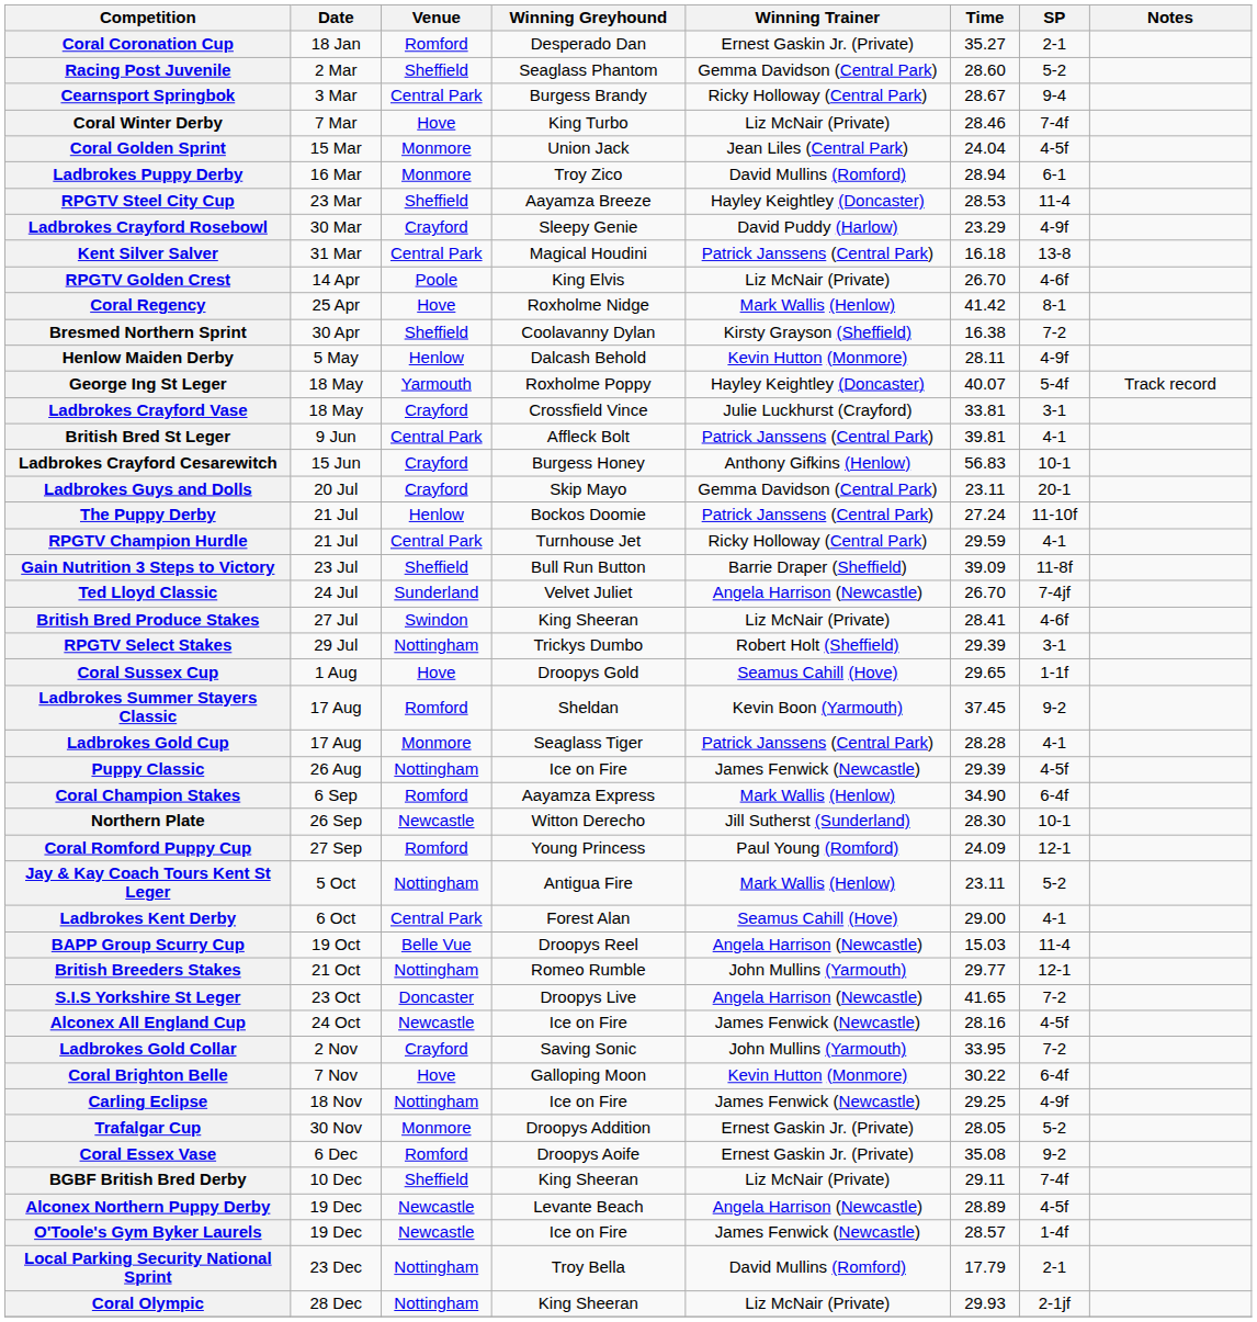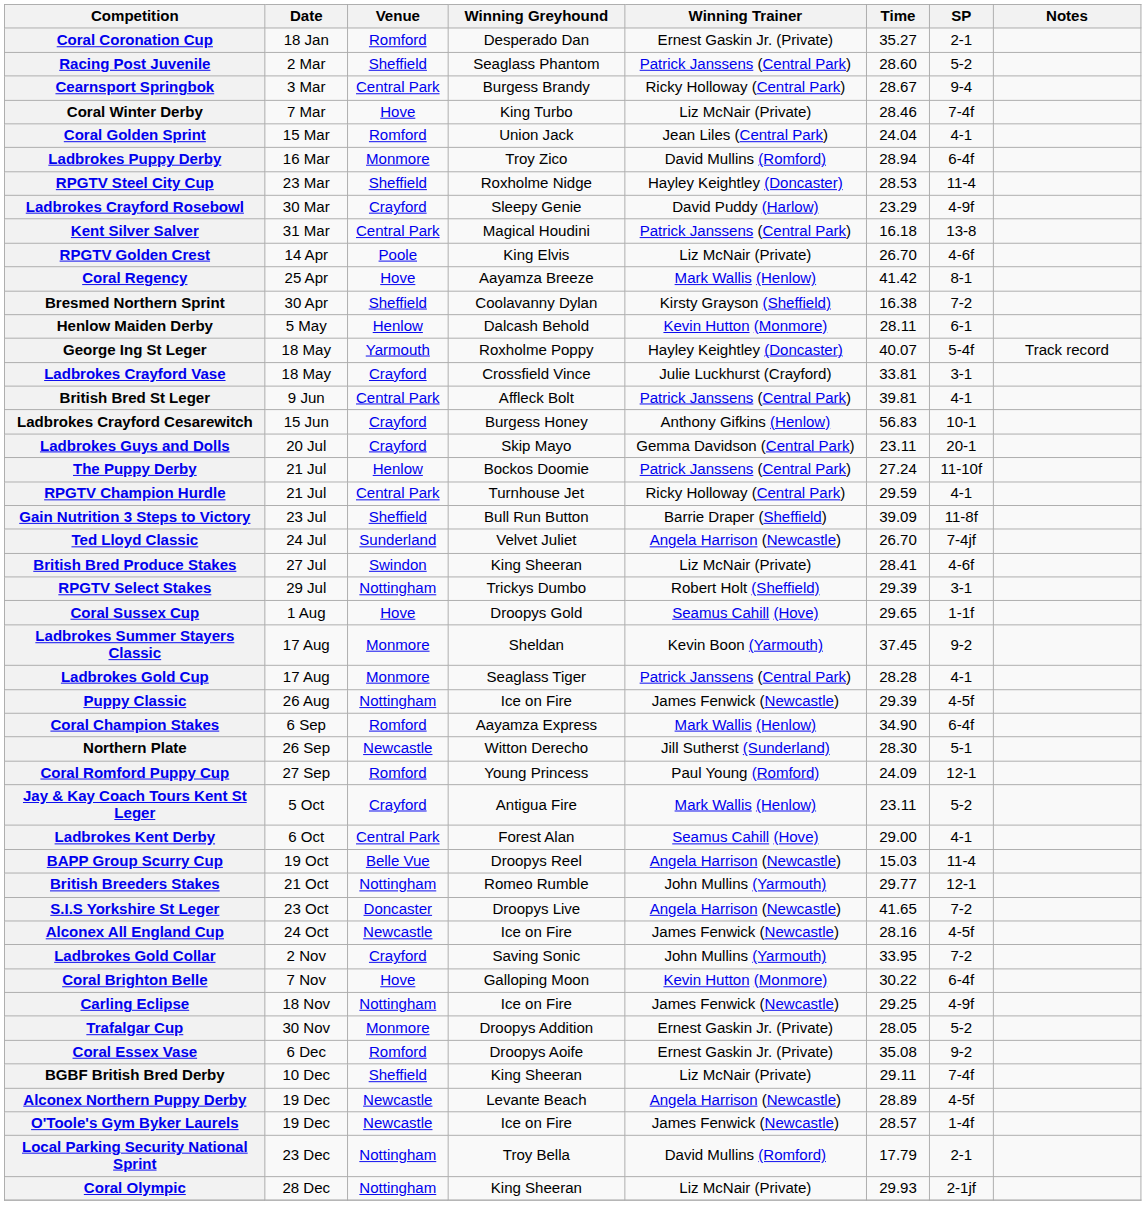 <table class="wikitable" style="text-align:center">
 <tr>
 <th width=270>Competition</th>
 <th width=80>Date</th>
 <th width=100>Venue</th>
 <th width=180>Winning Greyhound</th>
 <th width=250>Winning Trainer</th>
 <th width=60>Time</th>
 <th width=60>SP</th>
 <th width=150>Notes</th>
 </tr>
 <tr>
 <th><a href='#'>Coral Coronation Cup</a></th>
 <td>18 Jan</td>
 <td><a href='#'>Romford</a></td>
 <td>Desperado Dan</td>
 <td>Ernest Gaskin Jr. (Private)</td>
 <td>35.27</td>
 <td>2-1</td>
 <td></td>
 </tr>
 <tr>
 <th><a href='#'>Racing Post Juvenile</a></th>
 <td>2 Mar</td>
 <td><a href='#'>Sheffield</a></td>
 <td>Seaglass Phantom</td>
-<td>Gemma Davidson (<a href='#'>Central Park</a>)</td>
+<td><a href='#'>Patrick Janssens</a> (<a href='#'>Central Park</a>)</td>
 <td>28.60</td>
 <td>5-2</td>
 <td></td>
 </tr>
 <tr>
 <th><a href='#'>Cearnsport Springbok</a></th>
 <td>3 Mar</td>
 <td><a href='#'>Central Park</a></td>
 <td>Burgess Brandy</td>
 <td>Ricky Holloway (<a href='#'>Central Park</a>)</td>
 <td>28.67</td>
 <td>9-4</td>
 <td></td>
 </tr>
 <tr>
 <th>Coral Winter Derby</th>
 <td>7 Mar</td>
 <td><a href='#'>Hove</a></td>
 <td>King Turbo</td>
 <td>Liz McNair (Private)</td>
 <td>28.46</td>
 <td>7-4f</td>
 <td></td>
 </tr>
 <tr>
 <th><a href='#'>Coral Golden Sprint</a></th>
 <td>15 Mar</td>
-<td><a href='#'>Monmore</a></td>
+<td><a href='#'>Romford</a></td>
 <td>Union Jack</td>
 <td>Jean Liles (<a href='#'>Central Park</a>)</td>
 <td>24.04</td>
-<td>4-5f</td>
+<td>4-1</td>
 <td></td>
 </tr>
 <tr>
 <th><a href='#'>Ladbrokes Puppy Derby</a></th>
 <td>16 Mar</td>
 <td><a href='#'>Monmore</a></td>
 <td>Troy Zico</td>
 <td>David Mullins <a href='#'>(Romford)</a></td>
 <td>28.94</td>
-<td>6-1</td>
+<td>6-4f</td>
 <td></td>
 </tr>
 <tr>
 <th><a href='#'>RPGTV Steel City Cup</a></th>
 <td>23 Mar</td>
 <td><a href='#'>Sheffield</a></td>
-<td>Aayamza Breeze</td>
+<td>Roxholme Nidge</td>
 <td>Hayley Keightley <a href='#'>(Doncaster)</a></td>
 <td>28.53</td>
 <td>11-4</td>
 <td></td>
 </tr>
 <tr>
 <th><a href='#'>Ladbrokes Crayford Rosebowl</a></th>
 <td>30 Mar</td>
 <td><a href='#'>Crayford</a></td>
 <td>Sleepy Genie</td>
 <td>David Puddy <a href='#'>(Harlow)</a></td>
 <td>23.29</td>
 <td>4-9f</td>
 <td></td>
 </tr>
 <tr>
 <th><a href='#'>Kent Silver Salver</a></th>
 <td>31 Mar</td>
 <td><a href='#'>Central Park</a></td>
 <td>Magical Houdini</td>
 <td><a href='#'>Patrick Janssens</a> (<a href='#'>Central Park</a>)</td>
 <td>16.18</td>
 <td>13-8</td>
 <td></td>
 </tr>
 <tr>
 <th><a href='#'>RPGTV Golden Crest</a></th>
 <td>14 Apr</td>
 <td><a href='#'>Poole</a></td>
 <td>King Elvis</td>
 <td>Liz McNair (Private)</td>
 <td>26.70</td>
 <td>4-6f</td>
 <td></td>
 </tr>
 <tr>
 <th><a href='#'>Coral Regency</a></th>
 <td>25 Apr</td>
 <td><a href='#'>Hove</a></td>
-<td>Roxholme Nidge</td>
+<td>Aayamza Breeze</td>
 <td><a href='#'>Mark Wallis</a> <a href='#'>(Henlow)</a></td>
 <td>41.42</td>
 <td>8-1</td>
 <td></td>
 </tr>
 <tr>
 <th>Bresmed Northern Sprint</th>
 <td>30 Apr</td>
 <td><a href='#'>Sheffield</a></td>
 <td>Coolavanny Dylan</td>
 <td>Kirsty Grayson <a href='#'>(Sheffield)</a></td>
 <td>16.38</td>
 <td>7-2</td>
 <td></td>
 </tr>
 <tr>
 <th>Henlow Maiden Derby</th>
 <td>5 May</td>
 <td><a href='#'>Henlow</a></td>
 <td>Dalcash Behold</td>
 <td><a href='#'>Kevin Hutton</a> <a href='#'>(Monmore)</a></td>
 <td>28.11</td>
-<td>4-9f</td>
+<td>6-1</td>
 <td></td>
 </tr>
 <tr>
 <th>George Ing St Leger</th>
 <td>18 May</td>
 <td><a href='#'>Yarmouth</a></td>
 <td>Roxholme Poppy</td>
 <td>Hayley Keightley <a href='#'>(Doncaster)</a></td>
 <td>40.07</td>
 <td>5-4f</td>
 <td>Track record </td>
 </tr>
 <tr>
 <th><a href='#'>Ladbrokes Crayford Vase</a></th>
 <td>18 May</td>
 <td><a href='#'>Crayford</a></td>
 <td>Crossfield Vince</td>
 <td>Julie Luckhurst (Crayford)</td>
 <td>33.81</td>
 <td>3-1</td>
 <td></td>
 </tr>
 <tr>
 <th>British Bred St Leger</th>
 <td>9 Jun</td>
 <td><a href='#'>Central Park</a></td>
 <td>Affleck Bolt</td>
 <td><a href='#'>Patrick Janssens</a> (<a href='#'>Central Park</a>)</td>
 <td>39.81</td>
 <td>4-1</td>
 <td></td>
 </tr>
 <tr>
 <th>Ladbrokes Crayford Cesarewitch</th>
 <td>15 Jun</td>
 <td><a href='#'>Crayford</a></td>
 <td>Burgess Honey</td>
 <td>Anthony Gifkins <a href='#'>(Henlow)</a></td>
 <td>56.83</td>
 <td>10-1</td>
 <td></td>
 </tr>
 <tr>
 <th><a href='#'>Ladbrokes Guys and Dolls</a></th>
 <td>20 Jul</td>
 <td><a href='#'>Crayford</a></td>
 <td>Skip Mayo</td>
 <td>Gemma Davidson (<a href='#'>Central Park</a>)</td>
 <td>23.11</td>
 <td>20-1</td>
 <td></td>
 </tr>
 <tr>
 <th><a href='#'>The Puppy Derby</a></th>
 <td>21 Jul</td>
 <td><a href='#'>Henlow</a></td>
 <td>Bockos Doomie</td>
 <td><a href='#'>Patrick Janssens</a> (<a href='#'>Central Park</a>)</td>
 <td>27.24</td>
 <td>11-10f</td>
 <td></td>
 </tr>
 <tr>
 <th><a href='#'>RPGTV Champion Hurdle</a></th>
 <td>21 Jul</td>
 <td><a href='#'>Central Park</a></td>
 <td>Turnhouse Jet</td>
 <td>Ricky Holloway (<a href='#'>Central Park</a>)</td>
 <td>29.59</td>
 <td>4-1</td>
 <td></td>
 </tr>
 <tr>
 <th><a href='#'>Gain Nutrition 3 Steps to Victory</a></th>
 <td>23 Jul</td>
 <td><a href='#'>Sheffield</a></td>
 <td>Bull Run Button</td>
 <td>Barrie Draper (<a href='#'>Sheffield</a>)</td>
 <td>39.09</td>
 <td>11-8f</td>
 <td></td>
 </tr>
 <tr>
 <th><a href='#'>Ted Lloyd Classic</a></th>
 <td>24 Jul</td>
 <td><a href='#'>Sunderland</a></td>
 <td>Velvet Juliet</td>
 <td><a href='#'>Angela Harrison</a> (<a href='#'>Newcastle</a>)</td>
 <td>26.70</td>
 <td>7-4jf</td>
 <td></td>
 </tr>
 <tr>
 <th><a href='#'>British Bred Produce Stakes</a></th>
 <td>27 Jul</td>
 <td><a href='#'>Swindon</a></td>
 <td>King Sheeran</td>
 <td>Liz McNair (Private)</td>
 <td>28.41</td>
 <td>4-6f</td>
 <td></td>
 </tr>
 <tr>
 <th><a href='#'>RPGTV Select Stakes</a></th>
 <td>29 Jul</td>
 <td><a href='#'>Nottingham</a></td>
 <td>Trickys Dumbo</td>
 <td>Robert Holt <a href='#'>(Sheffield)</a></td>
 <td>29.39</td>
 <td>3-1</td>
 <td></td>
 </tr>
 <tr>
 <th><a href='#'>Coral Sussex Cup</a></th>
 <td>1 Aug</td>
 <td><a href='#'>Hove</a></td>
 <td>Droopys Gold</td>
 <td><a href='#'>Seamus Cahill</a> <a href='#'>(Hove)</a></td>
 <td>29.65</td>
 <td>1-1f</td>
 <td></td>
 </tr>
 <tr>
 <th><a href='#'>Ladbrokes Summer Stayers Classic</a></th>
 <td>17 Aug</td>
-<td><a href='#'>Romford</a></td>
+<td><a href='#'>Monmore</a></td>
 <td>Sheldan</td>
 <td>Kevin Boon <a href='#'>(Yarmouth)</a></td>
 <td>37.45</td>
 <td>9-2</td>
 <td></td>
 </tr>
 <tr>
 <th><a href='#'>Ladbrokes Gold Cup</a></th>
 <td>17 Aug</td>
 <td><a href='#'>Monmore</a></td>
 <td>Seaglass Tiger</td>
 <td><a href='#'>Patrick Janssens</a> (<a href='#'>Central Park</a>)</td>
 <td>28.28</td>
 <td>4-1</td>
 <td></td>
 </tr>
 <tr>
 <th><a href='#'>Puppy Classic</a></th>
 <td>26 Aug</td>
 <td><a href='#'>Nottingham</a></td>
 <td>Ice on Fire</td>
 <td>James Fenwick (<a href='#'>Newcastle</a>)</td>
 <td>29.39</td>
 <td>4-5f</td>
 <td></td>
 </tr>
 <tr>
 <th><a href='#'>Coral Champion Stakes</a></th>
 <td>6 Sep</td>
 <td><a href='#'>Romford</a></td>
 <td>Aayamza Express</td>
 <td><a href='#'>Mark Wallis</a> <a href='#'>(Henlow)</a></td>
 <td>34.90</td>
 <td>6-4f</td>
 <td></td>
 </tr>
 <tr>
 <th>Northern Plate</th>
 <td>26 Sep</td>
 <td><a href='#'>Newcastle</a></td>
 <td>Witton Derecho</td>
 <td>Jill Sutherst <a href='#'>(Sunderland)</a></td>
 <td>28.30</td>
-<td>10-1</td>
+<td>5-1</td>
 <td></td>
 </tr>
 <tr>
 <th><a href='#'>Coral Romford Puppy Cup</a></th>
 <td>27 Sep</td>
 <td><a href='#'>Romford</a></td>
 <td>Young Princess</td>
 <td>Paul Young <a href='#'>(Romford)</a></td>
 <td>24.09</td>
 <td>12-1</td>
 <td></td>
 </tr>
 <tr>
 <th><a href='#'>Jay & Kay Coach Tours Kent St Leger</a></th>
 <td>5 Oct</td>
-<td><a href='#'>Nottingham</a></td>
+<td><a href='#'>Crayford</a></td>
 <td>Antigua Fire</td>
 <td><a href='#'>Mark Wallis</a> <a href='#'>(Henlow)</a></td>
 <td>23.11</td>
 <td>5-2</td>
 <td></td>
 </tr>
 <tr>
 <th><a href='#'>Ladbrokes Kent Derby</a></th>
 <td>6 Oct</td>
 <td><a href='#'>Central Park</a></td>
 <td>Forest Alan</td>
 <td><a href='#'>Seamus Cahill</a> <a href='#'>(Hove)</a></td>
 <td>29.00</td>
 <td>4-1</td>
 <td></td>
 </tr>
 <tr>
 <th><a href='#'>BAPP Group Scurry Cup</a></th>
 <td>19 Oct</td>
 <td><a href='#'>Belle Vue</a></td>
 <td>Droopys Reel</td>
 <td><a href='#'>Angela Harrison</a> (<a href='#'>Newcastle</a>)</td>
 <td>15.03</td>
 <td>11-4</td>
 <td></td>
 </tr>
 <tr>
 <th><a href='#'>British Breeders Stakes</a></th>
 <td>21 Oct</td>
 <td><a href='#'>Nottingham</a></td>
 <td>Romeo Rumble</td>
 <td>John Mullins <a href='#'>(Yarmouth)</a></td>
 <td>29.77</td>
 <td>12-1</td>
 <td></td>
 </tr>
 <tr>
 <th><a href='#'>S.I.S Yorkshire St Leger</a></th>
 <td>23 Oct</td>
 <td><a href='#'>Doncaster</a></td>
 <td>Droopys Live</td>
 <td><a href='#'>Angela Harrison</a> (<a href='#'>Newcastle</a>)</td>
 <td>41.65</td>
 <td>7-2</td>
 <td></td>
 </tr>
 <tr>
 <th><a href='#'>Alconex All England Cup</a></th>
 <td>24 Oct</td>
 <td><a href='#'>Newcastle</a></td>
 <td>Ice on Fire</td>
 <td>James Fenwick (<a href='#'>Newcastle</a>)</td>
 <td>28.16</td>
 <td>4-5f</td>
 <td></td>
 </tr>
 <tr>
 <th><a href='#'>Ladbrokes Gold Collar</a></th>
 <td>2 Nov</td>
 <td><a href='#'>Crayford</a></td>
 <td>Saving Sonic</td>
 <td>John Mullins <a href='#'>(Yarmouth)</a></td>
 <td>33.95</td>
 <td>7-2</td>
 <td></td>
 </tr>
 <tr>
 <th><a href='#'>Coral Brighton Belle</a></th>
 <td>7 Nov</td>
 <td><a href='#'>Hove</a></td>
 <td>Galloping Moon</td>
 <td><a href='#'>Kevin Hutton</a> <a href='#'>(Monmore)</a></td>
 <td>30.22</td>
 <td>6-4f</td>
 <td></td>
 </tr>
 <tr>
 <th><a href='#'>Carling Eclipse</a></th>
 <td>18 Nov</td>
 <td><a href='#'>Nottingham</a></td>
 <td>Ice on Fire</td>
 <td>James Fenwick (<a href='#'>Newcastle</a>)</td>
 <td>29.25</td>
 <td>4-9f</td>
 <td></td>
 </tr>
 <tr>
 <th><a href='#'>Trafalgar Cup</a></th>
 <td>30 Nov</td>
 <td><a href='#'>Monmore</a></td>
 <td>Droopys Addition</td>
 <td>Ernest Gaskin Jr. (Private)</td>
 <td>28.05</td>
 <td>5-2</td>
 <td></td>
 </tr>
 <tr>
 <th><a href='#'>Coral Essex Vase</a></th>
 <td>6 Dec</td>
 <td><a href='#'>Romford</a></td>
 <td>Droopys Aoife</td>
 <td>Ernest Gaskin Jr. (Private)</td>
 <td>35.08</td>
 <td>9-2</td>
 <td></td>
 </tr>
 <tr>
 <th>BGBF British Bred Derby</th>
 <td>10 Dec</td>
 <td><a href='#'>Sheffield</a></td>
 <td>King Sheeran</td>
 <td>Liz McNair (Private)</td>
 <td>29.11</td>
 <td>7-4f</td>
 <td></td>
 </tr>
 <tr>
 <th><a href='#'>Alconex Northern Puppy Derby</a></th>
 <td>19 Dec</td>
 <td><a href='#'>Newcastle</a></td>
 <td>Levante Beach</td>
 <td><a href='#'>Angela Harrison</a> (<a href='#'>Newcastle</a>)</td>
 <td>28.89</td>
 <td>4-5f</td>
 <td></td>
 </tr>
 <tr>
 <th><a href='#'>O'Toole's Gym Byker Laurels</a></th>
 <td>19 Dec</td>
 <td><a href='#'>Newcastle</a></td>
 <td>Ice on Fire</td>
 <td>James Fenwick (<a href='#'>Newcastle</a>)</td>
 <td>28.57</td>
 <td>1-4f</td>
 <td></td>
 </tr>
 <tr>
 <th><a href='#'>Local Parking Security National Sprint</a></th>
 <td>23 Dec</td>
 <td><a href='#'>Nottingham</a></td>
 <td>Troy Bella</td>
 <td>David Mullins <a href='#'>(Romford)</a></td>
 <td>17.79</td>
 <td>2-1</td>
 <td></td>
 </tr>
 <tr>
 <th><a href='#'>Coral Olympic</a></th>
 <td>28 Dec</td>
 <td><a href='#'>Nottingham</a></td>
 <td>King Sheeran</td>
 <td>Liz McNair (Private)</td>
 <td>29.93</td>
 <td>2-1jf</td>
 <td></td>
 </tr>
 <tr>
 </tr>
 </table>
